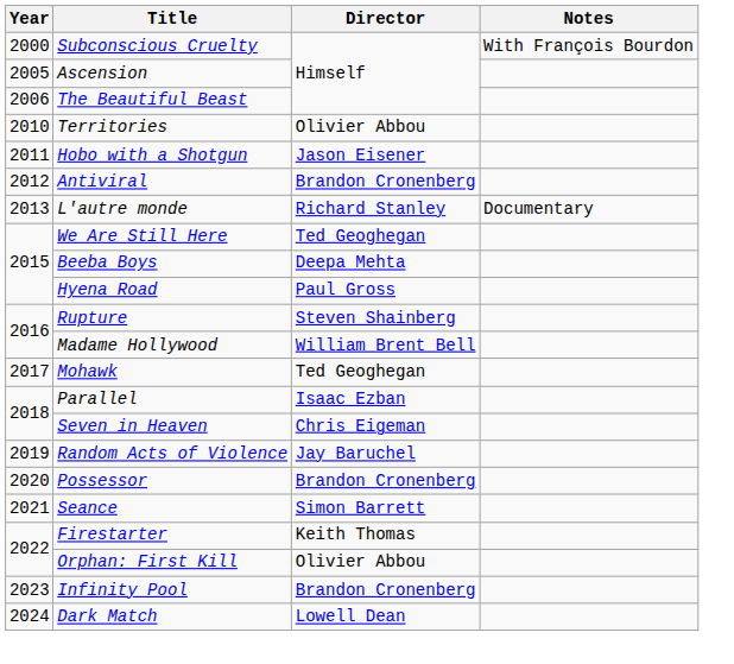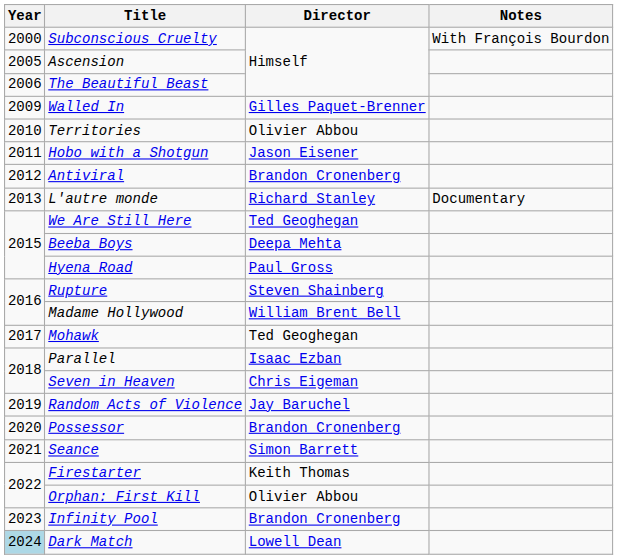 <table class="wikitable">
 <tr>
 <th>Year</th>
 <th>Title</th>
 <th>Director</th>
 <th>Notes</th>
 </tr>
 <tr>
 <td>2000</td>
 <td><em><a href='#'>Subconscious Cruelty</a></em></td>
 <td rowspan=3>Himself</td>
 <td>With François Bourdon</td>
 </tr>
 <tr>
 <td>2005</td>
 <td><em>Ascension</em></td>
 <td></td>
 </tr>
 <tr>
 <td>2006</td>
 <td><em><a href='#'>The Beautiful Beast</a></em></td>
+<td></td>
+</tr>
+<tr>
+<td>2009</td>
+<td><em><a href='#'>Walled In</a></em></td>
+<td><a href='#'>Gilles Paquet-Brenner</a></td>
 <td></td>
 </tr>
 <tr>
 <td>2010</td>
 <td><em>Territories</em></td>
 <td>Olivier Abbou</td>
 <td></td>
 </tr>
 <tr>
 <td>2011</td>
 <td><em><a href='#'>Hobo with a Shotgun</a></em></td>
 <td><a href='#'>Jason Eisener</a></td>
 <td></td>
 </tr>
 <tr>
 <td>2012</td>
 <td><em><a href='#'>Antiviral</a></em></td>
 <td><a href='#'>Brandon Cronenberg</a></td>
 <td></td>
 </tr>
 <tr>
 <td>2013</td>
 <td><em>L'autre monde</em></td>
 <td><a href='#'>Richard Stanley</a></td>
 <td>Documentary</td>
 </tr>
 <tr>
 <td rowspan=3>2015</td>
 <td><em><a href='#'>We Are Still Here</a></em></td>
 <td><a href='#'>Ted Geoghegan</a></td>
 <td></td>
 </tr>
 <tr>
 <td><em><a href='#'>Beeba Boys</a></em></td>
 <td><a href='#'>Deepa Mehta</a></td>
 <td></td>
 </tr>
 <tr>
 <td><em><a href='#'>Hyena Road</a></em></td>
 <td><a href='#'>Paul Gross</a></td>
 <td></td>
 </tr>
 <tr>
 <td rowspan=2>2016</td>
 <td><em><a href='#'>Rupture</a></em></td>
 <td><a href='#'>Steven Shainberg</a></td>
 <td></td>
 </tr>
 <tr>
 <td><em>Madame Hollywood</em></td>
 <td><a href='#'>William Brent Bell</a></td>
 <td></td>
 </tr>
 <tr>
 <td>2017</td>
 <td><em><a href='#'>Mohawk</a></em></td>
 <td>Ted Geoghegan</td>
 <td></td>
 </tr>
 <tr>
 <td rowspan=2>2018</td>
 <td><em>Parallel</em></td>
 <td><a href='#'>Isaac Ezban</a></td>
 <td></td>
 </tr>
 <tr>
 <td><em><a href='#'>Seven in Heaven</a></em></td>
 <td><a href='#'>Chris Eigeman</a></td>
 <td></td>
 </tr>
 <tr>
 <td>2019</td>
 <td><em><a href='#'>Random Acts of Violence</a></em></td>
 <td><a href='#'>Jay Baruchel</a></td>
 <td></td>
 </tr>
 <tr>
 <td>2020</td>
 <td><em><a href='#'>Possessor</a></em></td>
 <td><a href='#'>Brandon Cronenberg</a></td>
 <td></td>
 </tr>
 <tr>
 <td>2021</td>
 <td><em><a href='#'>Seance</a></em></td>
 <td><a href='#'>Simon Barrett</a></td>
 <td></td>
 </tr>
 <tr>
 <td rowspan=2>2022</td>
 <td><em><a href='#'>Firestarter</a></em></td>
 <td>Keith Thomas</td>
 <td></td>
 </tr>
 <tr>
 <td><em><a href='#'>Orphan: First Kill</a></em></td>
 <td>Olivier Abbou</td>
 <td></td>
 </tr>
 <tr>
 <td>2023</td>
 <td><em><a href='#'>Infinity Pool</a></em></td>
 <td><a href='#'>Brandon Cronenberg</a></td>
 <td></td>
 </tr>
 <tr>
-<td>2024</td>
+<td style="background: lightblue;">2024</td>
 <td><em><a href='#'>Dark Match</a></em></td>
 <td><a href='#'>Lowell Dean</a></td>
 <td></td>
 </tr>
 </table>
